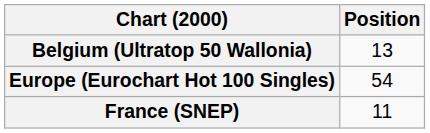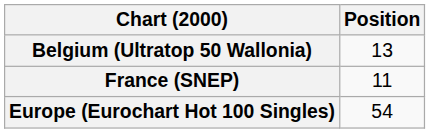 <table class="wikitable sortable plainrowheaders">
 <tr>
 <th>Chart (2000)</th>
 <th>Position</th>
 </tr>
 <tr>
 <th scope="row">Belgium (Ultratop 50 Wallonia)</th>
 <td style="text-align:center;">13</td>
 </tr>
 <tr>
+<th scope="row">France (SNEP)</th>
+<td style="text-align:center;">11</td>
+</tr>
+<tr>
 <th scope="row">Europe (Eurochart Hot 100 Singles)</th>
 <td style="text-align:center;">54</td>
 </tr>
-<tr>
-<th scope="row">France (SNEP)</th>
-<td style="text-align:center;">11</td>
-</tr>
 </table>
